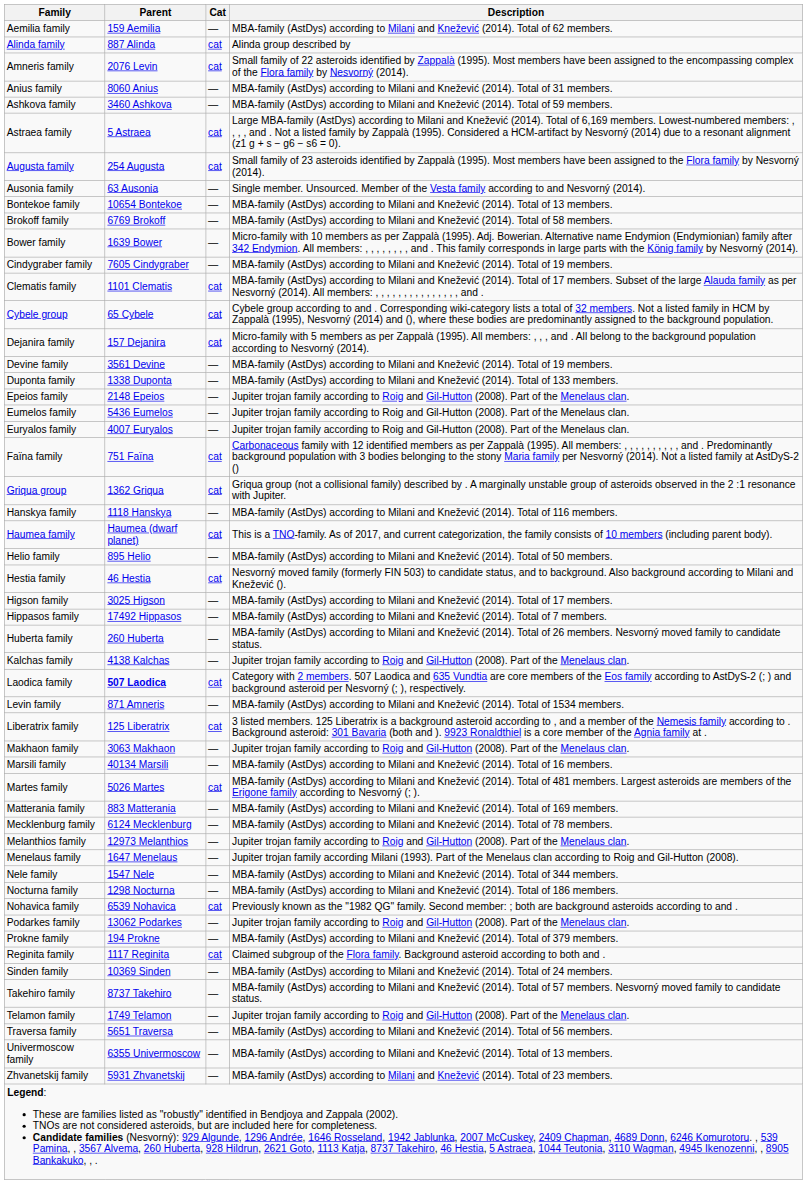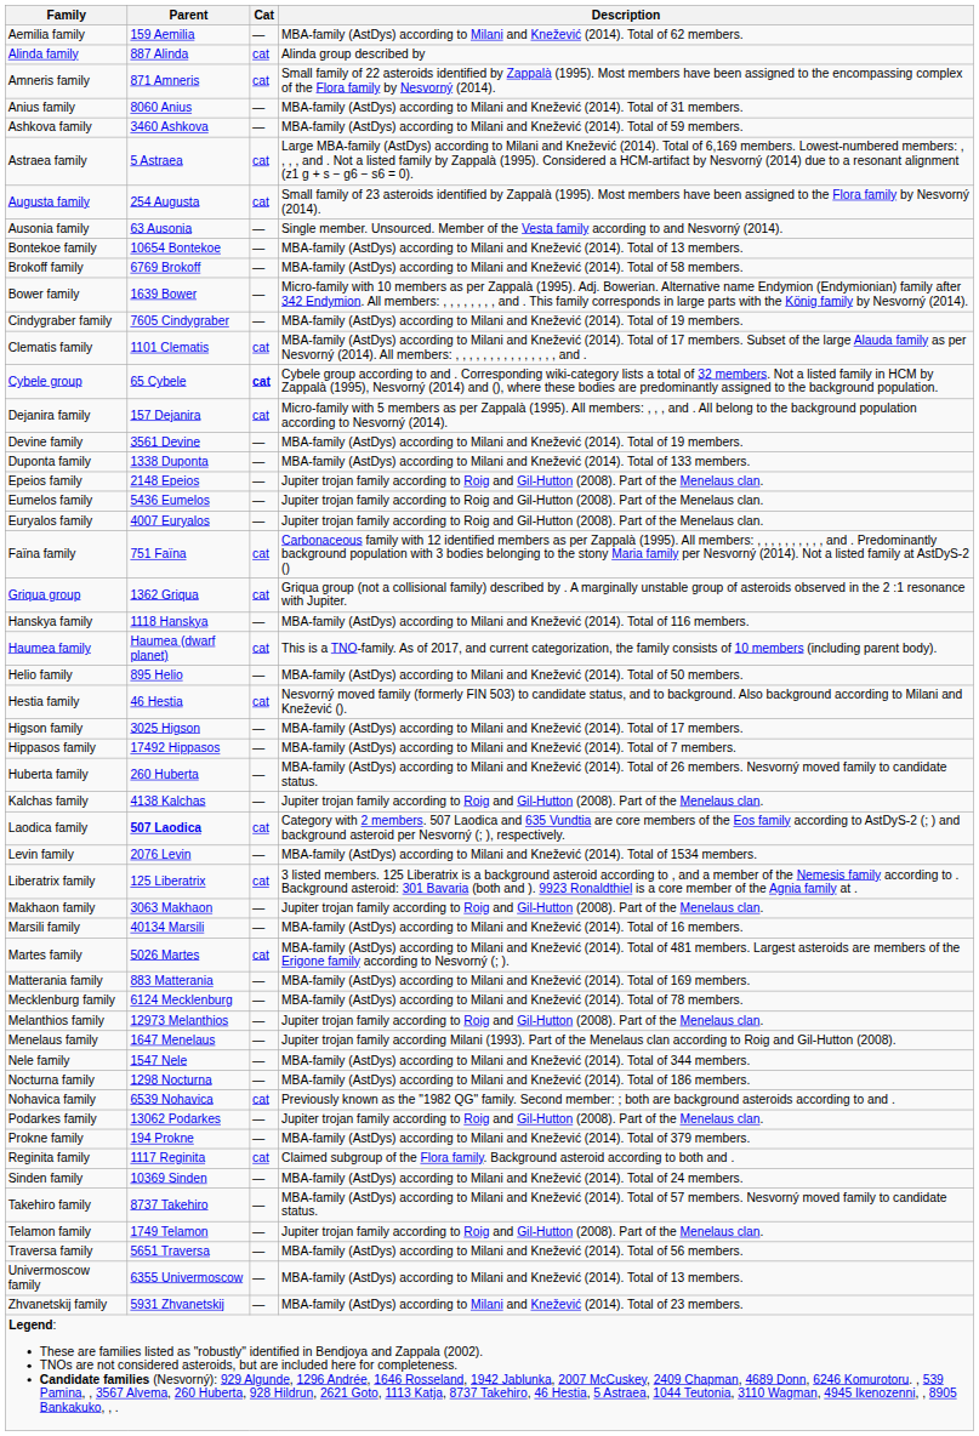 <table class="wikitable sortable" align=center>
 <tr>
 <th width=150>Family</th>
 <th width=150>Parent</th>
 <th width=30>Cat</th>
 <th>Description</th>
 </tr>
 <tr id="Aemilia">
 <td>Aemilia family</td>
 <td><a href='#'>159 Aemilia</a></td>
 <td>—</td>
 <td>MBA-family (AstDys) according to <a href='#'>Milani</a> and <a href='#'>Knežević</a> (2014). Total of 62 members.</td>
 </tr>
 <tr id="Alinda family">
 <td><a href='#'>Alinda family</a></td>
 <td><a href='#'>887 Alinda</a></td>
 <td><a href='#'>cat</a></td>
 <td>Alinda group described by </td>
 </tr>
 <tr id="Amneris family">
 <td>Amneris family</td>
-<td><a href='#'>2076 Levin</a></td>
+<td><a href='#'>871 Amneris</a></td>
 <td><a href='#'>cat</a></td>
 <td>Small family of 22 asteroids identified by <a href='#'>Zappalà</a> (1995). Most members have been assigned to the encompassing complex of the <a href='#'>Flora family</a> by <a href='#'>Nesvorný</a> (2014).</td>
 </tr>
 <tr id="Anius">
 <td>Anius family</td>
 <td><a href='#'>8060 Anius</a></td>
 <td>—</td>
 <td>MBA-family (AstDys) according to Milani and Knežević (2014). Total of 31 members.</td>
 </tr>
 <tr id="Ashkova">
 <td>Ashkova family</td>
 <td><a href='#'>3460 Ashkova</a></td>
 <td>—</td>
 <td>MBA-family (AstDys) according to Milani and Knežević (2014). Total of 59 members.</td>
 </tr>
 <tr id="Astraea family">
 <td>Astraea family</td>
 <td><a href='#'>5 Astraea</a></td>
 <td><a href='#'>cat</a></td>
 <td>Large MBA-family (AstDys) according to Milani and Knežević (2014). Total of 6,169 members. Lowest-numbered members: , , , ,  and . Not a listed family by Zappalà (1995). Considered a HCM-artifact by Nesvorný (2014) due to a resonant alignment (z1  g + s − g6 − s6 = 0).</td>
 </tr>
 <tr id="Augusta family">
 <td><a href='#'>Augusta family</a></td>
 <td><a href='#'>254 Augusta</a></td>
 <td><a href='#'>cat</a></td>
 <td>Small family of 23 asteroids identified by Zappalà (1995). Most members have been assigned to the <a href='#'>Flora family</a> by Nesvorný (2014).</td>
 </tr>
 <tr id="Ausonia family">
 <td>Ausonia family</td>
 <td><a href='#'>63 Ausonia</a></td>
 <td>—</td>
 <td>Single member. Unsourced. Member of the <a href='#'>Vesta family</a> according to  and Nesvorný (2014).</td>
 </tr>
 <tr id="Bontekoe">
 <td>Bontekoe family</td>
 <td><a href='#'>10654 Bontekoe</a></td>
 <td>—</td>
 <td>MBA-family (AstDys) according to Milani and Knežević (2014). Total of 13 members.</td>
 </tr>
 <tr id="Brokoff">
 <td>Brokoff family</td>
 <td><a href='#'>6769 Brokoff</a></td>
 <td>—</td>
 <td>MBA-family (AstDys) according to Milani and Knežević (2014). Total of 58 members.</td>
 </tr>
 <tr id="Bower family">
 <td>Bower family</td>
 <td><a href='#'>1639 Bower</a></td>
 <td>—</td>
 <td>Micro-family with 10 members as per Zappalà (1995). Adj. Bowerian. Alternative name Endymion (Endymionian) family after <a href='#'>342&nbsp;Endymion</a>. All members: , , , , , , , ,  and . This family corresponds in large parts with the <a href='#'>König family</a> by Nesvorný (2014).</td>
 </tr>
 <tr id="Cindygraber">
 <td>Cindygraber family</td>
 <td><a href='#'>7605 Cindygraber</a></td>
 <td>—</td>
 <td>MBA-family (AstDys) according to Milani and Knežević (2014). Total of 19 members.</td>
 </tr>
 <tr id="Clematis family">
 <td>Clematis family</td>
 <td><a href='#'>1101 Clematis</a></td>
 <td><a href='#'>cat</a></td>
 <td>MBA-family (AstDys) according to Milani and Knežević (2014). Total of 17 members. Subset of the large <a href='#'>Alauda family</a> as per Nesvorný (2014). All members: , , , , , , , , , , , , , , ,  and .</td>
 </tr>
 <tr id="Cybele group">
 <td><a href='#'>Cybele group</a></td>
 <td><a href='#'>65 Cybele</a></td>
-<td><a href='#'>cat</a></td>
+<td><strong><a href='#'>cat</a></strong></td>
 <td>Cybele group according to  and . Corresponding wiki-category lists a total of <a href='#'>32 members</a>. Not a listed family in HCM by Zappalà (1995), Nesvorný (2014) and  (), where these bodies are predominantly assigned to the background population.</td>
 </tr>
 <tr id="Dejanira family">
 <td>Dejanira family</td>
 <td><a href='#'>157 Dejanira</a></td>
 <td><a href='#'>cat</a></td>
 <td>Micro-family with 5 members as per Zappalà (1995). All members: , , ,  and . All belong to the background population according to Nesvorný (2014).</td>
 </tr>
 <tr id="Devine">
 <td>Devine family</td>
 <td><a href='#'>3561 Devine</a></td>
 <td>—</td>
 <td>MBA-family (AstDys) according to Milani and Knežević (2014). Total of 19 members.</td>
 </tr>
 <tr id="Duponta">
 <td>Duponta family</td>
 <td><a href='#'>1338 Duponta</a></td>
 <td>—</td>
 <td>MBA-family (AstDys) according to Milani and Knežević (2014). Total of 133 members.</td>
 </tr>
 <tr id="Epeios family">
 <td>Epeios family</td>
 <td><a href='#'>2148 Epeios</a></td>
 <td>—</td>
 <td>Jupiter trojan family according to <a href='#'>Roig</a> and <a href='#'>Gil-Hutton</a> (2008). Part of the <a href='#'>Menelaus clan</a>.</td>
 </tr>
 <tr id="Eumelos family">
 <td>Eumelos family</td>
 <td><a href='#'>5436 Eumelos</a></td>
 <td>—</td>
 <td>Jupiter trojan family according to Roig and Gil-Hutton (2008). Part of the Menelaus clan.</td>
 </tr>
 <tr id="Euryalos family">
 <td>Euryalos family</td>
 <td><a href='#'>4007 Euryalos</a></td>
 <td>—</td>
 <td>Jupiter trojan family according to Roig and Gil-Hutton (2008). Part of the Menelaus clan.</td>
 </tr>
 <tr id="Faïna family">
 <td>Faïna family</td>
 <td><a href='#'>751 Faïna</a></td>
 <td><a href='#'>cat</a></td>
 <td><a href='#'>Carbonaceous</a> family with 12 identified members as per Zappalà (1995). All members: , , , , , , , , , ,  and . Predominantly background population with 3 bodies belonging to the stony <a href='#'>Maria family</a> per Nesvorný (2014). Not a listed family at AstDyS-2 ()</td>
 </tr>
 <tr id="Griqua group">
 <td><a href='#'>Griqua group</a></td>
 <td><a href='#'>1362 Griqua</a></td>
 <td><a href='#'>cat</a></td>
 <td>Griqua group (not a collisional family) described by . A marginally unstable group of asteroids observed in the 2 :1 resonance with Jupiter.</td>
 </tr>
 <tr id="Hanskya">
 <td>Hanskya family</td>
 <td><a href='#'>1118 Hanskya</a></td>
 <td>—</td>
 <td>MBA-family (AstDys) according to Milani and Knežević (2014). Total of 116 members.</td>
 </tr>
 <tr id="Haumea family">
 <td><a href='#'>Haumea family</a></td>
 <td><a href='#'>Haumea (dwarf planet)</a></td>
 <td><a href='#'>cat</a></td>
 <td>This is a <a href='#'>TNO</a>-family. As of 2017, and current categorization, the family consists of <a href='#'>10 members</a> (including parent body).</td>
 </tr>
 <tr id="Helio">
 <td>Helio family</td>
 <td><a href='#'>895 Helio</a></td>
 <td>—</td>
 <td>MBA-family (AstDys) according to Milani and Knežević (2014). Total of 50 members.</td>
 </tr>
 <tr id="Hestia family">
 <td>Hestia family</td>
 <td><a href='#'>46 Hestia</a></td>
 <td><a href='#'>cat</a></td>
 <td>Nesvorný moved family (formerly FIN 503) to candidate status, and  to background. Also background according to Milani and Knežević ().</td>
 </tr>
 <tr id="Higson">
 <td>Higson family</td>
 <td><a href='#'>3025 Higson</a></td>
 <td>—</td>
 <td>MBA-family (AstDys) according to Milani and Knežević (2014). Total of 17 members.</td>
 </tr>
 <tr id="Hippasos">
 <td>Hippasos family</td>
 <td><a href='#'>17492 Hippasos</a></td>
 <td>—</td>
 <td>MBA-family (AstDys) according to Milani and Knežević (2014). Total of 7 members.</td>
 </tr>
 <tr id="Huberta">
 <td>Huberta family</td>
 <td><a href='#'>260 Huberta</a></td>
 <td>—</td>
 <td>MBA-family (AstDys) according to Milani and Knežević (2014). Total of 26 members. Nesvorný moved family to candidate status.</td>
 </tr>
 <tr id="Kalchas family">
 <td>Kalchas family</td>
 <td><a href='#'>4138 Kalchas</a></td>
 <td>—</td>
 <td>Jupiter trojan family according to <a href='#'>Roig</a> and <a href='#'>Gil-Hutton</a> (2008). Part of the <a href='#'>Menelaus clan</a>.</td>
 </tr>
 <tr id="Laodica family">
 <td>Laodica family</td>
 <td><strong><a href='#'>507 Laodica</a></strong></td>
 <td><a href='#'>cat</a></td>
 <td>Category with <a href='#'>2 members</a>. 507 Laodica and <a href='#'>635&nbsp;Vundtia</a> are core members of the <a href='#'>Eos family</a> according to AstDyS-2 (; ) and background asteroid per Nesvorný (; ), respectively.</td>
 </tr>
 <tr id="Levin">
 <td>Levin family</td>
-<td><a href='#'>871 Amneris</a></td>
+<td><a href='#'>2076 Levin</a></td>
 <td>—</td>
 <td>MBA-family (AstDys) according to Milani and Knežević (2014). Total of 1534 members.</td>
 </tr>
 <tr id="Liberatrix family">
 <td>Liberatrix family</td>
 <td><a href='#'>125 Liberatrix</a></td>
 <td><a href='#'>cat</a></td>
 <td>3 listed members. 125 Liberatrix is a background asteroid according to , and a member of the <a href='#'>Nemesis family</a> according to . Background asteroid: <a href='#'>301&nbsp;Bavaria</a> (both  and ). <a href='#'>9923&nbsp;Ronaldthiel</a> is a core member of the <a href='#'>Agnia family</a> at .</td>
 </tr>
 <tr id="Makhaon family">
 <td>Makhaon family</td>
 <td><a href='#'>3063 Makhaon</a></td>
 <td>—</td>
 <td>Jupiter trojan family according to <a href='#'>Roig</a> and <a href='#'>Gil-Hutton</a> (2008). Part of the <a href='#'>Menelaus clan</a>.</td>
 </tr>
 <tr id="Marsili">
 <td>Marsili family</td>
 <td><a href='#'>40134 Marsili</a></td>
 <td>—</td>
 <td>MBA-family (AstDys) according to Milani and Knežević (2014). Total of 16 members.</td>
 </tr>
 <tr id="Martes family">
 <td>Martes family</td>
 <td><a href='#'>5026 Martes</a></td>
 <td><a href='#'>cat</a></td>
 <td>MBA-family (AstDys) according to Milani and Knežević (2014). Total of 481 members. Largest asteroids are members of the <a href='#'>Erigone family</a> according to Nesvorný (; ).</td>
 </tr>
 <tr id="Matterania">
 <td>Matterania family</td>
 <td><a href='#'>883 Matterania</a></td>
 <td>—</td>
 <td>MBA-family (AstDys) according to Milani and Knežević (2014). Total of 169 members.</td>
 </tr>
 <tr id="Mecklenburg">
 <td>Mecklenburg family</td>
 <td><a href='#'>6124 Mecklenburg</a></td>
 <td>—</td>
 <td>MBA-family (AstDys) according to Milani and Knežević (2014). Total of 78 members.</td>
 </tr>
 <tr id="Melanthios family">
 <td>Melanthios family</td>
 <td><a href='#'>12973 Melanthios</a></td>
 <td>—</td>
 <td>Jupiter trojan family according to <a href='#'>Roig</a> and <a href='#'>Gil-Hutton</a> (2008). Part of the <a href='#'>Menelaus clan</a>.</td>
 </tr>
 <tr id="Menelaus family">
 <td>Menelaus family</td>
 <td><a href='#'>1647 Menelaus</a></td>
 <td>—</td>
 <td>Jupiter trojan family according Milani (1993). Part of the Menelaus clan according to Roig and Gil-Hutton (2008).</td>
 </tr>
 <tr id="Nele">
 <td>Nele family</td>
 <td><a href='#'>1547 Nele</a></td>
 <td>—</td>
 <td>MBA-family (AstDys) according to Milani and Knežević (2014). Total of 344 members.</td>
 </tr>
 <tr id="Nocturna">
 <td>Nocturna family</td>
 <td><a href='#'>1298 Nocturna</a></td>
 <td>—</td>
 <td>MBA-family (AstDys) according to Milani and Knežević (2014). Total of 186 members.</td>
 </tr>
 <tr id="Nohavica family">
 <td>Nohavica family</td>
 <td><a href='#'>6539 Nohavica</a></td>
 <td><a href='#'>cat</a></td>
 <td>Previously known as the "1982 QG" family. Second member: ; both are background asteroids according to  and .</td>
 </tr>
 <tr id="Podarkes family">
 <td>Podarkes family</td>
 <td><a href='#'>13062 Podarkes</a></td>
 <td>—</td>
 <td>Jupiter trojan family according to <a href='#'>Roig</a> and <a href='#'>Gil-Hutton</a> (2008). Part of the <a href='#'>Menelaus clan</a>.</td>
 </tr>
 <tr id="Prokne">
 <td>Prokne family</td>
 <td><a href='#'>194 Prokne</a></td>
 <td>—</td>
 <td>MBA-family (AstDys) according to Milani and Knežević (2014). Total of 379 members.</td>
 </tr>
 <tr id="Reginita family">
 <td>Reginita family</td>
 <td><a href='#'>1117 Reginita</a></td>
 <td><a href='#'>cat</a></td>
 <td>Claimed subgroup of the <a href='#'>Flora family</a>. Background asteroid according to both  and .</td>
 </tr>
 <tr id="Sinden">
 <td>Sinden family</td>
 <td><a href='#'>10369 Sinden</a></td>
 <td>—</td>
 <td>MBA-family (AstDys) according to Milani and Knežević (2014). Total of 24 members.</td>
 </tr>
 <tr id="Takehiro">
 <td>Takehiro family</td>
 <td><a href='#'>8737 Takehiro</a></td>
 <td>—</td>
 <td>MBA-family (AstDys) according to Milani and Knežević (2014). Total of 57 members. Nesvorný moved family to candidate status.</td>
 </tr>
 <tr id="Telamon family">
 <td>Telamon family</td>
 <td><a href='#'>1749 Telamon</a></td>
 <td>—</td>
 <td>Jupiter trojan family according to <a href='#'>Roig</a> and <a href='#'>Gil-Hutton</a> (2008). Part of the <a href='#'>Menelaus clan</a>.</td>
 </tr>
 <tr id="Traversa">
 <td>Traversa family</td>
 <td><a href='#'>5651 Traversa</a></td>
 <td>—</td>
 <td>MBA-family (AstDys) according to Milani and Knežević (2014). Total of 56 members.</td>
 </tr>
 <tr id="Univermoscow">
 <td>Univermoscow family</td>
 <td><a href='#'>6355 Univermoscow</a></td>
 <td>—</td>
 <td>MBA-family (AstDys) according to Milani and Knežević (2014). Total of 13 members.</td>
 </tr>
 <tr id="Zhvanetskij">
 <td>Zhvanetskij family</td>
 <td><a href='#'>5931 Zhvanetskij</a></td>
 <td>—</td>
 <td>MBA-family (AstDys) according to <a href='#'>Milani</a> and <a href='#'>Knežević</a> (2014). Total of 23 members.</td>
 </tr>
 <tr>
 <td colspan=5 style="padding: 4px;"><strong>Legend</strong>:<br><ul><li><strong></strong> These are families listed as "robustly" identified in Bendjoya and Zappala (2002).</li><li><strong></strong> TNOs are not considered asteroids, but are included here for completeness.</li><li><strong> Candidate families</strong> (Nesvorný): <a href='#'>929 Algunde</a>, <a href='#'>1296 Andrée</a>, <a href='#'>1646 Rosseland</a>, <a href='#'>1942 Jablunka</a>, <a href='#'>2007 McCuskey</a>, <a href='#'>2409 Chapman</a>, <a href='#'>4689 Donn</a>, <a href='#'>6246 Komurotoru</a>. , <a href='#'>539 Pamina</a>, , <a href='#'>3567 Alvema</a>,  <a href='#'>260 Huberta</a>, <a href='#'>928 Hildrun</a>, <a href='#'>2621 Goto</a>, <a href='#'>1113 Katja</a>, <a href='#'>8737 Takehiro</a>, <a href='#'>46 Hestia</a>, <a href='#'>5 Astraea</a>, <a href='#'>1044 Teutonia</a>, <a href='#'>3110 Wagman</a>, <a href='#'>4945 Ikenozenni</a>, , <a href='#'>8905 Bankakuko</a>, , .</li></ul></td>
 </tr>
 </table>
